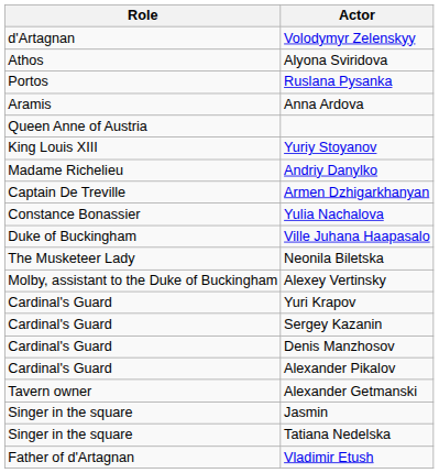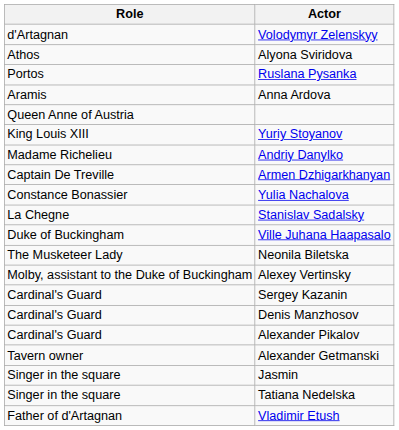 <table class="wikitable">
 <tr>
 <th>Role</th>
 <th>Actor</th>
 </tr>
 <tr>
 <td>d'Artagnan</td>
 <td><a href='#'>Volodymyr Zelenskyy</a></td>
 </tr>
 <tr>
 <td>Athos</td>
 <td>Alyona Sviridova</td>
 </tr>
 <tr>
 <td>Portos</td>
 <td><a href='#'>Ruslana Pysanka</a></td>
 </tr>
 <tr>
 <td>Aramis</td>
 <td>Anna Ardova</td>
 </tr>
 <tr>
 <td>Queen Anne of Austria</td>
 <td></td>
 </tr>
 <tr>
 <td>King Louis XIII</td>
 <td><a href='#'>Yuriy Stoyanov</a></td>
 </tr>
 <tr>
 <td>Madame Richelieu</td>
 <td><a href='#'>Andriy Danylko</a></td>
 </tr>
 <tr>
 <td>Captain De Treville</td>
 <td><a href='#'>Armen Dzhigarkhanyan</a></td>
 </tr>
 <tr>
 <td>Constance Bonassier</td>
 <td><a href='#'>Yulia Nachalova</a></td>
 </tr>
 <tr>
+<td>La Chegne</td>
+<td><a href='#'>Stanislav Sadalsky</a></td>
+</tr>
+<tr>
 <td>Duke of Buckingham</td>
 <td><a href='#'>Ville Juhana Haapasalo</a></td>
 </tr>
 <tr>
 <td>The Musketeer Lady</td>
 <td>Neonila Biletska</td>
 </tr>
 <tr>
 <td>Molby, assistant to the Duke of Buckingham</td>
 <td>Alexey Vertinsky</td>
-</tr>
-<tr>
-<td>Cardinal's Guard</td>
-<td>Yuri Krapov</td>
 </tr>
 <tr>
 <td>Cardinal's Guard</td>
 <td>Sergey Kazanin</td>
 </tr>
 <tr>
 <td>Cardinal's Guard</td>
 <td>Denis Manzhosov</td>
 </tr>
 <tr>
 <td>Cardinal's Guard</td>
 <td>Alexander Pikalov</td>
 </tr>
 <tr>
 <td>Tavern owner</td>
 <td>Alexander Getmanski</td>
 </tr>
 <tr>
 <td>Singer in the square</td>
 <td>Jasmin</td>
 </tr>
 <tr>
 <td>Singer in the square</td>
 <td>Tatiana Nedelska</td>
 </tr>
 <tr>
 <td>Father of d'Artagnan</td>
 <td><a href='#'>Vladimir Etush</a></td>
 </tr>
 </table>
